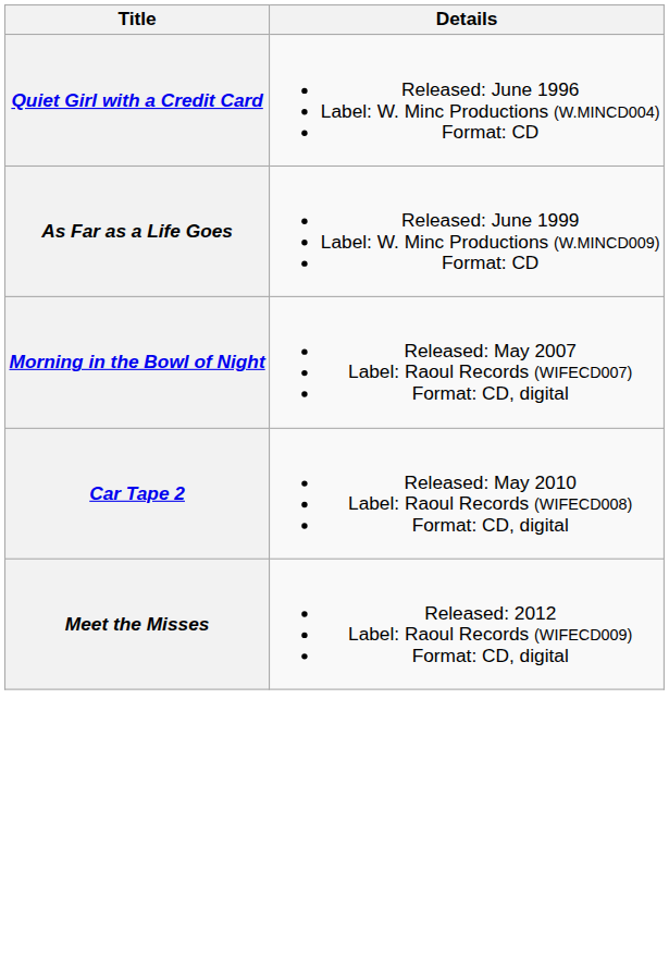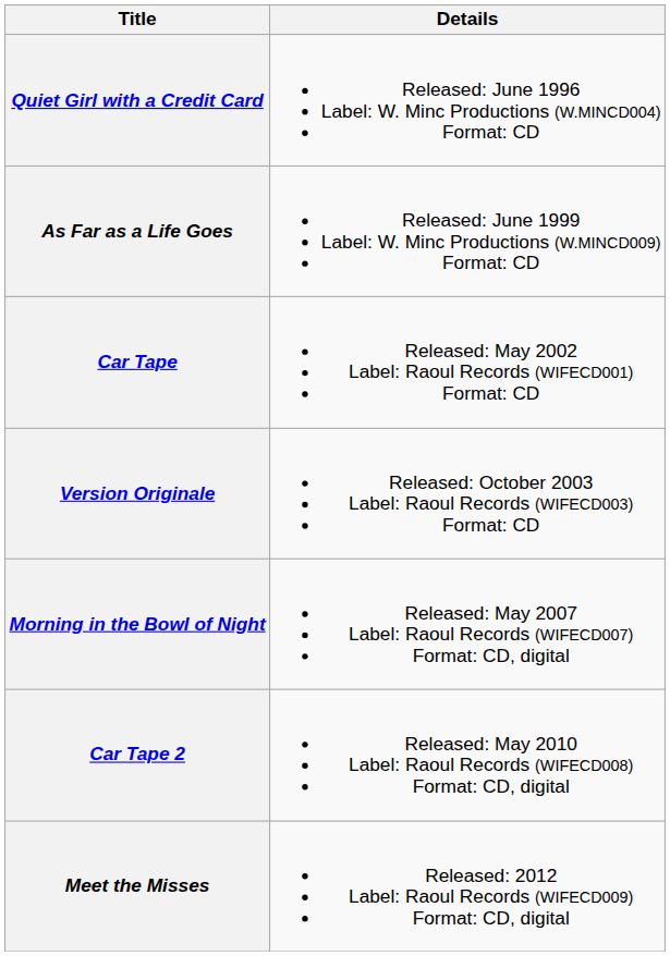 <table class="wikitable plainrowheaders" style="text-align:center;" border="1">
 <tr>
 <th>Title</th>
 <th>Details</th>
 </tr>
 <tr>
 <th scope="row"><em><a href='#'>Quiet Girl with a Credit Card</a></em></th>
 <td><br><ul><li>Released: June 1996</li><li>Label: W. Minc Productions <small>(W.MINCD004)</small></li><li>Format: CD</li></ul></td>
 </tr>
 <tr>
 <th scope="row"><em>As Far as a Life Goes</em></th>
 <td><br><ul><li>Released: June 1999</li><li>Label: W. Minc Productions <small>(W.MINCD009)</small></li><li>Format: CD</li></ul></td>
 </tr>
 <tr>
+<th scope="row"><em><a href='#'>Car Tape</a></em></th>
+<td><br><ul><li>Released: May 2002</li><li>Label: Raoul Records <small>(WIFECD001)</small></li><li>Format: CD</li></ul></td>
+</tr>
+<tr>
+<th scope="row"><em><a href='#'>Version Originale</a></em></th>
+<td><br><ul><li>Released: October 2003</li><li>Label: Raoul Records <small>(WIFECD003)</small></li><li>Format: CD</li></ul></td>
+</tr>
+<tr>
 <th scope="row"><em><a href='#'>Morning in the Bowl of Night</a></em></th>
 <td><br><ul><li>Released: May 2007</li><li>Label: Raoul Records <small>(WIFECD007)</small></li><li>Format: CD, digital</li></ul></td>
 </tr>
 <tr>
 <th scope="row"><em><a href='#'>Car Tape 2</a></em></th>
 <td><br><ul><li>Released: May 2010</li><li>Label: Raoul Records <small>(WIFECD008)</small></li><li>Format: CD, digital</li></ul></td>
 </tr>
 <tr>
 <th scope="row"><em>Meet the Misses</em></th>
 <td><br><ul><li>Released: 2012</li><li>Label: Raoul Records <small>(WIFECD009)</small></li><li>Format: CD, digital</li></ul></td>
 </tr>
 </table>
